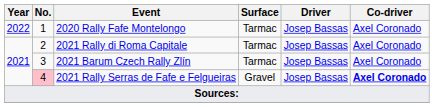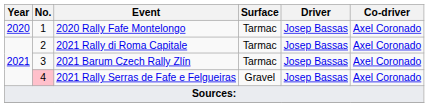 <table class="wikitable" style="font-size: 85%; ">
 <tr>
 <th>Year</th>
 <th>No.</th>
 <th>Event</th>
 <th>Surface</th>
 <th>Driver</th>
 <th>Co-driver</th>
 </tr>
 <tr>
-<td align="center" rowspan="1"><a href='#'>2022</a></td>
+<td align="center" rowspan="1"><a href='#'>2020</a></td>
 <td align="center">1</td>
 <td> <a href='#'>2020 Rally Fafe Montelongo</a></td>
 <td align="center">Tarmac</td>
 <td> <a href='#'>Josep Bassas</a></td>
 <td> <a href='#'>Axel Coronado</a></td>
 </tr>
 <tr>
 <td align="center" rowspan="3"><a href='#'>2021</a></td>
 <td align="center">2</td>
 <td> <a href='#'>2021 Rally di Roma Capitale</a></td>
 <td align="center">Tarmac</td>
 <td> <a href='#'>Josep Bassas</a></td>
 <td> <a href='#'>Axel Coronado</a></td>
 </tr>
 <tr>
 <td align="center">3</td>
 <td> <a href='#'>2021 Barum Czech Rally Zlín</a></td>
 <td align="center">Tarmac</td>
 <td> <a href='#'>Josep Bassas</a></td>
 <td> <a href='#'>Axel Coronado</a></td>
 </tr>
 <tr>
 <td align="center" style="background: pink;">4</td>
 <td> <a href='#'>2021 Rally Serras de Fafe e Felgueiras</a></td>
 <td align="center">Gravel</td>
 <td> <a href='#'>Josep Bassas</a></td>
-<td><strong> <a href='#'>Axel Coronado</a></strong></td>
+<td> <a href='#'>Axel Coronado</a></td>
 </tr>
 <tr>
 <td colspan="6" style="background-color:#EAECF0;text-align:center"><strong>Sources:</strong></td>
 </tr>
 <tr>
 </tr>
 </table>
